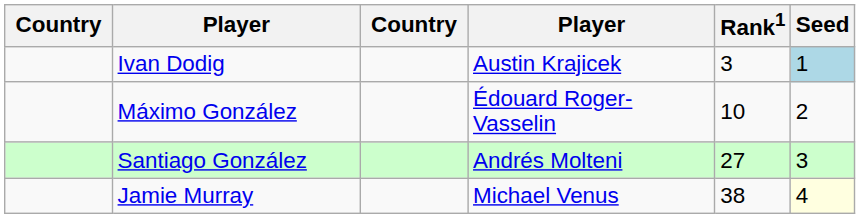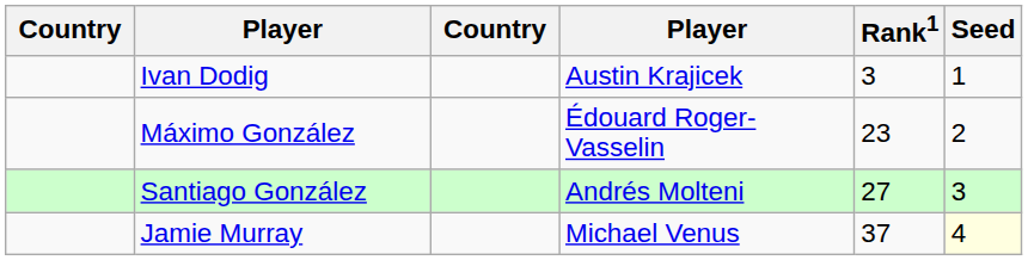 <table class="sortable wikitable">
 <tr>
 <th width="70">Country</th>
 <th width="175">Player</th>
 <th width="70">Country</th>
 <th width="175">Player</th>
 <th>Rank<sup>1</sup></th>
 <th>Seed</th>
 </tr>
 <tr>
 <td></td>
 <td><a href='#'>Ivan Dodig</a></td>
 <td></td>
 <td><a href='#'>Austin Krajicek</a></td>
 <td>3</td>
-<td style="background: lightblue;">1</td>
+<td>1</td>
 </tr>
 <tr>
 <td></td>
 <td><a href='#'>Máximo González</a></td>
 <td></td>
 <td><a href='#'>Édouard Roger-Vasselin</a></td>
-<td>10</td>
+<td>23</td>
 <td>2</td>
 </tr>
 <tr bgcolor=#cfc>
 <td></td>
 <td><a href='#'>Santiago González</a></td>
 <td></td>
 <td><a href='#'>Andrés Molteni</a></td>
 <td>27</td>
 <td>3</td>
 </tr>
 <tr>
 <td></td>
 <td><a href='#'>Jamie Murray</a></td>
 <td></td>
 <td><a href='#'>Michael Venus</a></td>
-<td>38</td>
+<td>37</td>
 <td style="background: lightyellow;">4</td>
 </tr>
 </table>
